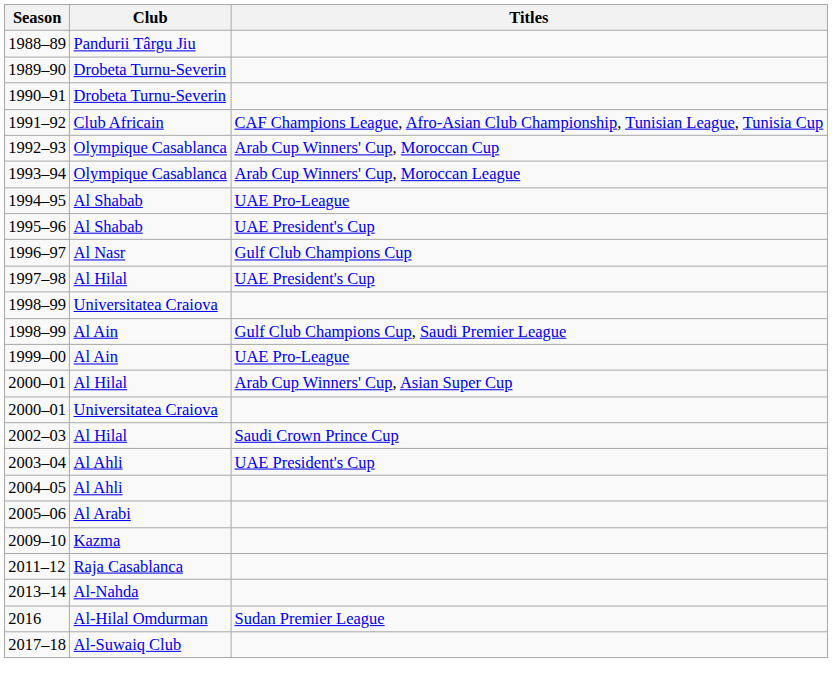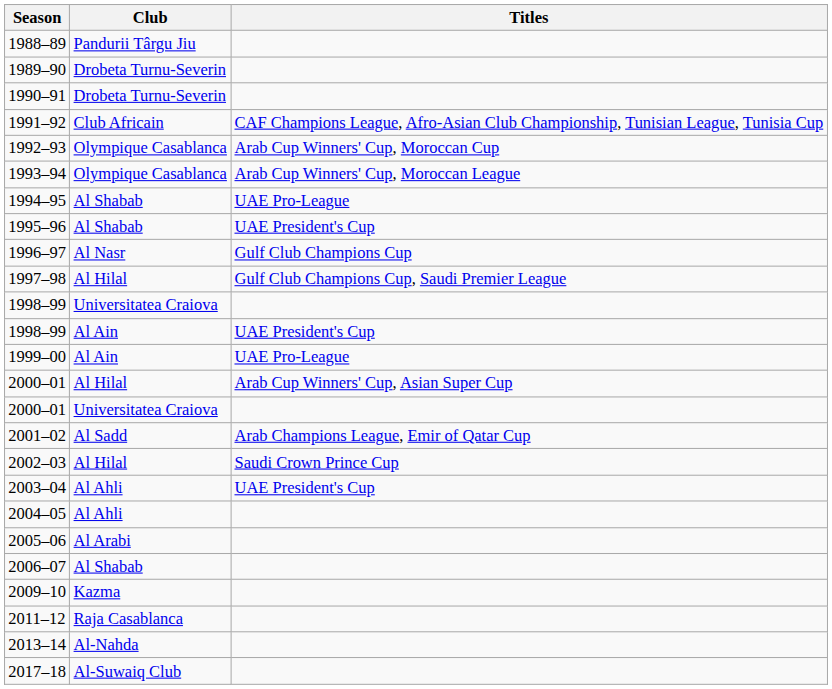 <table class="wikitable">
 <tr>
 <th>Season</th>
 <th>Club</th>
 <th>Titles</th>
 </tr>
 <tr>
 <td>1988–89</td>
 <td><a href='#'>Pandurii Târgu Jiu</a></td>
 <td></td>
 </tr>
 <tr>
 <td>1989–90</td>
 <td><a href='#'>Drobeta Turnu-Severin</a></td>
 <td></td>
 </tr>
 <tr>
 <td>1990–91</td>
 <td><a href='#'>Drobeta Turnu-Severin</a></td>
 <td></td>
 </tr>
 <tr>
 <td>1991–92</td>
 <td><a href='#'>Club Africain</a></td>
 <td><a href='#'>CAF Champions League</a>, <a href='#'>Afro-Asian Club Championship</a>, <a href='#'>Tunisian League</a>, <a href='#'>Tunisia Cup</a></td>
 </tr>
 <tr>
 <td>1992–93</td>
 <td><a href='#'>Olympique Casablanca</a></td>
 <td><a href='#'>Arab Cup Winners' Cup</a>, <a href='#'>Moroccan Cup</a></td>
 </tr>
 <tr>
 <td>1993–94</td>
 <td><a href='#'>Olympique Casablanca</a></td>
 <td><a href='#'>Arab Cup Winners' Cup</a>, <a href='#'>Moroccan League</a></td>
 </tr>
 <tr>
 <td>1994–95</td>
 <td><a href='#'>Al Shabab</a></td>
 <td><a href='#'>UAE Pro-League</a></td>
 </tr>
 <tr>
 <td>1995–96</td>
 <td><a href='#'>Al Shabab</a></td>
 <td><a href='#'>UAE President's Cup</a></td>
 </tr>
 <tr>
 <td>1996–97</td>
 <td><a href='#'>Al Nasr</a></td>
 <td><a href='#'>Gulf Club Champions Cup</a></td>
 </tr>
 <tr>
 <td>1997–98</td>
 <td><a href='#'>Al Hilal</a></td>
-<td><a href='#'>UAE President's Cup</a></td>
+<td><a href='#'>Gulf Club Champions Cup</a>, <a href='#'>Saudi Premier League</a></td>
 </tr>
 <tr>
 <td>1998–99</td>
 <td><a href='#'>Universitatea Craiova</a></td>
 <td></td>
 </tr>
 <tr>
 <td>1998–99</td>
 <td><a href='#'>Al Ain</a></td>
-<td><a href='#'>Gulf Club Champions Cup</a>, <a href='#'>Saudi Premier League</a></td>
+<td><a href='#'>UAE President's Cup</a></td>
 </tr>
 <tr>
 <td>1999–00</td>
 <td><a href='#'>Al Ain</a></td>
 <td><a href='#'>UAE Pro-League</a></td>
 </tr>
 <tr>
 <td>2000–01</td>
 <td><a href='#'>Al Hilal</a></td>
 <td><a href='#'>Arab Cup Winners' Cup</a>, <a href='#'>Asian Super Cup</a></td>
 </tr>
 <tr>
 <td>2000–01</td>
 <td><a href='#'>Universitatea Craiova</a></td>
 <td></td>
+</tr>
+<tr>
+<td>2001–02</td>
+<td><a href='#'>Al Sadd</a></td>
+<td><a href='#'>Arab Champions League</a>, <a href='#'>Emir of Qatar Cup</a></td>
 </tr>
 <tr>
 <td>2002–03</td>
 <td><a href='#'>Al Hilal</a></td>
 <td><a href='#'>Saudi Crown Prince Cup</a></td>
 </tr>
 <tr>
 <td>2003–04</td>
 <td><a href='#'>Al Ahli</a></td>
 <td><a href='#'>UAE President's Cup</a></td>
 </tr>
 <tr>
 <td>2004–05</td>
 <td><a href='#'>Al Ahli</a></td>
 <td></td>
 </tr>
 <tr>
 <td>2005–06</td>
 <td><a href='#'>Al Arabi</a></td>
 <td></td>
 </tr>
 <tr>
+<td>2006–07</td>
+<td><a href='#'>Al Shabab</a></td>
+<td></td>
+</tr>
+<tr>
 <td>2009–10</td>
 <td><a href='#'>Kazma</a></td>
 <td></td>
 </tr>
 <tr>
 <td>2011–12</td>
 <td><a href='#'>Raja Casablanca</a></td>
 <td></td>
 </tr>
 <tr>
 <td>2013–14</td>
 <td><a href='#'>Al-Nahda</a></td>
 <td></td>
 </tr>
 <tr>
-<td>2016</td>
-<td><a href='#'>Al-Hilal Omdurman</a></td>
-<td><a href='#'>Sudan Premier League</a></td>
-</tr>
-<tr>
 <td>2017–18</td>
 <td><a href='#'>Al-Suwaiq Club</a></td>
 <td></td>
 </tr>
 </table>
